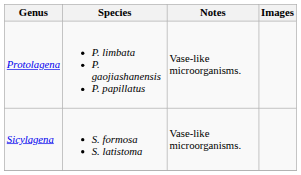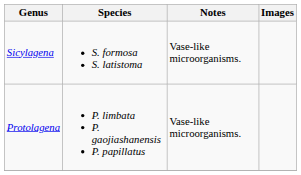 <table class="wikitable" style="width:70%;">
 <tr>
 <th>Genus</th>
 <th>Species</th>
 <th>Notes</th>
 <th>Images</th>
 </tr>
 <tr>
+<td><em><a href='#'>Sicylagena</a></em></td>
+<td><br><ul><li><em>S. formosa</em></li><li><em>S. latistoma</em></li></ul></td>
+<td>Vase-like microorganisms.</td>
+<td></td>
+</tr>
+<tr>
 <td><em><a href='#'>Protolagena</a></em></td>
 <td><br><ul><li><em>P. limbata</em></li><li><em>P. gaojiashanensis</em></li><li><em>P. papillatus</em></li></ul></td>
 <td>Vase-like microorganisms.</td>
 <td></td>
 </tr>
 <tr>
-<td><em><a href='#'>Sicylagena</a></em></td>
-<td><br><ul><li><em>S. formosa</em></li><li><em>S. latistoma</em></li></ul></td>
-<td>Vase-like microorganisms.</td>
-<td></td>
-</tr>
-<tr>
 </tr>
 </table>
